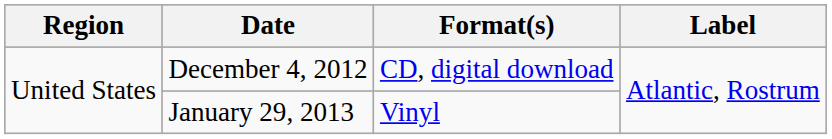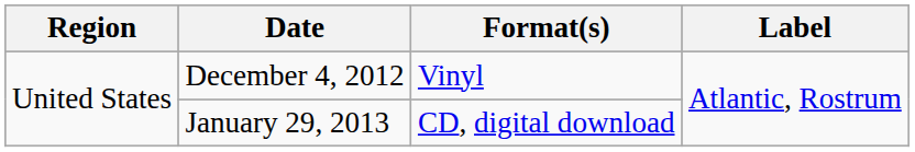 <table class="wikitable">
 <tr>
 <th>Region</th>
 <th>Date</th>
 <th>Format(s)</th>
 <th>Label</th>
 </tr>
 <tr>
 <td rowspan="2">United States</td>
 <td>December 4, 2012</td>
-<td><a href='#'>CD</a>, <a href='#'>digital download</a></td>
+<td><a href='#'>Vinyl</a></td>
 <td rowspan="2"><a href='#'>Atlantic</a>, <a href='#'>Rostrum</a></td>
 </tr>
 <tr>
 <td>January 29, 2013</td>
-<td><a href='#'>Vinyl</a></td>
+<td><a href='#'>CD</a>, <a href='#'>digital download</a></td>
 </tr>
 </table>
